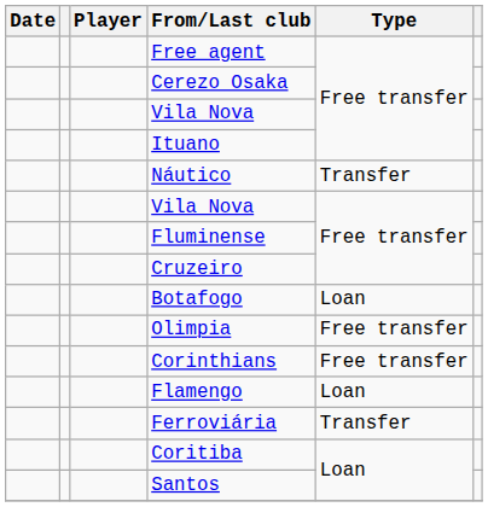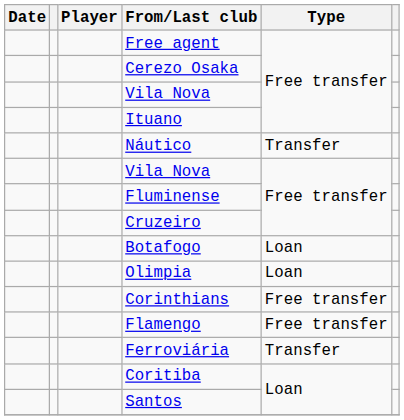 <table class="wikitable">
 <tr>
 <th>Date</th>
 <th></th>
 <th>Player</th>
 <th>From/Last club</th>
 <th>Type</th>
 <th></th>
 </tr>
 <tr>
 <td align=center></td>
 <td align=center></td>
 <td></td>
 <td><a href='#'>Free agent</a></td>
 <td rowspan="4">Free transfer</td>
 <td></td>
 </tr>
 <tr>
 <td align=center></td>
 <td align=center></td>
 <td></td>
 <td> <a href='#'>Cerezo Osaka</a></td>
 <td></td>
 </tr>
 <tr>
 <td align=center></td>
 <td align=center></td>
 <td></td>
 <td> <a href='#'>Vila Nova</a></td>
 <td></td>
 </tr>
 <tr>
 <td align=center></td>
 <td align=center></td>
 <td></td>
 <td> <a href='#'>Ituano</a></td>
 <td></td>
 </tr>
 <tr>
 <td align=center></td>
 <td align=center></td>
 <td></td>
 <td> <a href='#'>Náutico</a></td>
 <td>Transfer</td>
 <td></td>
 </tr>
 <tr>
 <td align=center></td>
 <td align=center></td>
 <td></td>
 <td> <a href='#'>Vila Nova</a></td>
 <td rowspan="3">Free transfer</td>
 <td></td>
 </tr>
 <tr>
 <td align=center></td>
 <td align=center></td>
 <td></td>
 <td> <a href='#'>Fluminense</a></td>
 <td></td>
 </tr>
 <tr>
 <td align=center></td>
 <td align=center></td>
 <td></td>
 <td> <a href='#'>Cruzeiro</a></td>
 <td></td>
 </tr>
 <tr>
 <td align=center></td>
 <td align=center></td>
 <td></td>
 <td> <a href='#'>Botafogo</a></td>
 <td>Loan</td>
 <td></td>
 </tr>
 <tr>
 <td align=center></td>
 <td align=center></td>
 <td></td>
 <td> <a href='#'>Olimpia</a></td>
-<td>Free transfer</td>
+<td>Loan</td>
 <td></td>
 </tr>
 <tr>
 <td align=center></td>
 <td align=center></td>
 <td></td>
 <td> <a href='#'>Corinthians</a></td>
 <td>Free transfer</td>
 <td></td>
 </tr>
 <tr>
 <td align=center></td>
 <td align=center></td>
 <td></td>
 <td> <a href='#'>Flamengo</a></td>
-<td>Loan</td>
+<td>Free transfer</td>
 <td></td>
 </tr>
 <tr>
 <td align=center></td>
 <td align=center></td>
 <td></td>
 <td> <a href='#'>Ferroviária</a></td>
 <td>Transfer</td>
 <td></td>
 </tr>
 <tr>
 <td align=center></td>
 <td align=center></td>
 <td></td>
 <td> <a href='#'>Coritiba</a></td>
 <td rowspan="2">Loan</td>
 <td></td>
 </tr>
 <tr>
 <td align=center></td>
 <td align=center></td>
 <td></td>
 <td> <a href='#'>Santos</a></td>
 <td></td>
 </tr>
 <tr>
 </tr>
 </table>
